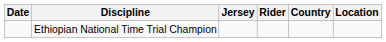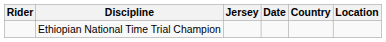 <table class="wikitable">
 <tr>
-<th>Date</th>
+<th>Rider</th>
 <th>Discipline</th>
 <th>Jersey</th>
-<th>Rider</th>
+<th>Date</th>
 <th>Country</th>
 <th>Location</th>
 </tr>
 <tr>
 <td></td>
 <td>Ethiopian National Time Trial Champion</td>
 <td></td>
 <td></td>
 <td></td>
 <td></td>
 </tr>
 </table>
